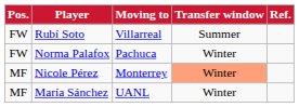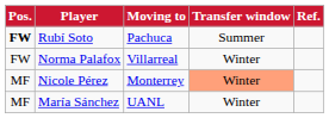 <table class="wikitable sortable" style="text-align:center;">
 <tr>
 <th style=background-color:#CD1731;color:#FFFFFF>Pos.</th>
 <th style=background-color:#CD1731;color:#FFFFFF>Player</th>
 <th style=background-color:#CD1731;color:#FFFFFF>Moving to</th>
 <th style=background-color:#CD1731;color:#FFFFFF>Transfer window</th>
 <th style=background-color:#CD1731;color:#FFFFFF>Ref.</th>
 </tr>
 <tr>
-<td>FW</td>
+<td><strong>FW</strong></td>
 <td align=left> <a href='#'>Rubí Soto</a></td>
-<td align=left> <a href='#'>Villarreal</a></td>
+<td align=left><a href='#'>Pachuca</a></td>
 <td>Summer</td>
 <td></td>
 </tr>
 <tr>
 <td>FW</td>
 <td align=left> <a href='#'>Norma Palafox</a></td>
-<td align=left><a href='#'>Pachuca</a></td>
+<td align=left> <a href='#'>Villarreal</a></td>
 <td>Winter</td>
 <td></td>
 </tr>
 <tr>
 <td>MF</td>
 <td align=left> <a href='#'>Nicole Pérez</a></td>
 <td align=left><a href='#'>Monterrey</a></td>
 <td style="background: lightsalmon;">Winter</td>
 <td></td>
 </tr>
 <tr>
 <td>MF</td>
 <td align=left> <a href='#'>María Sánchez</a></td>
 <td align=left><a href='#'>UANL</a></td>
 <td>Winter</td>
 <td></td>
 </tr>
 </table>
